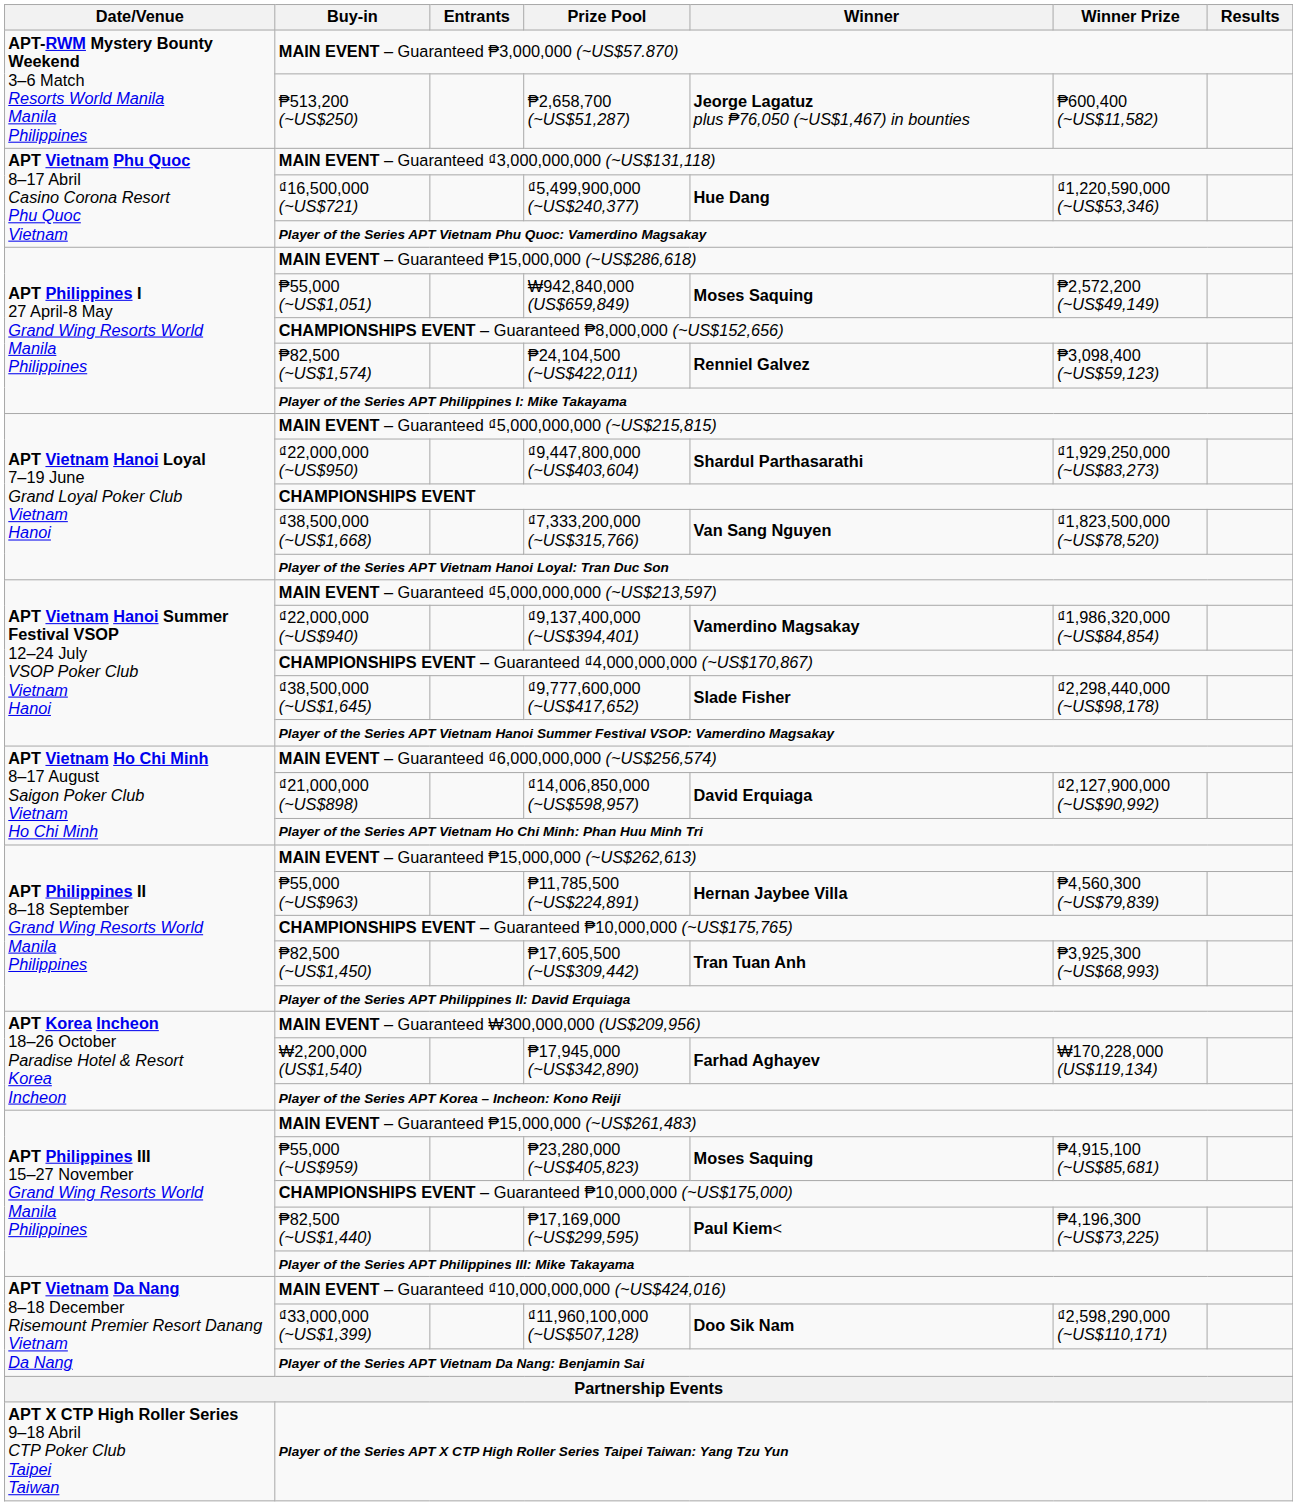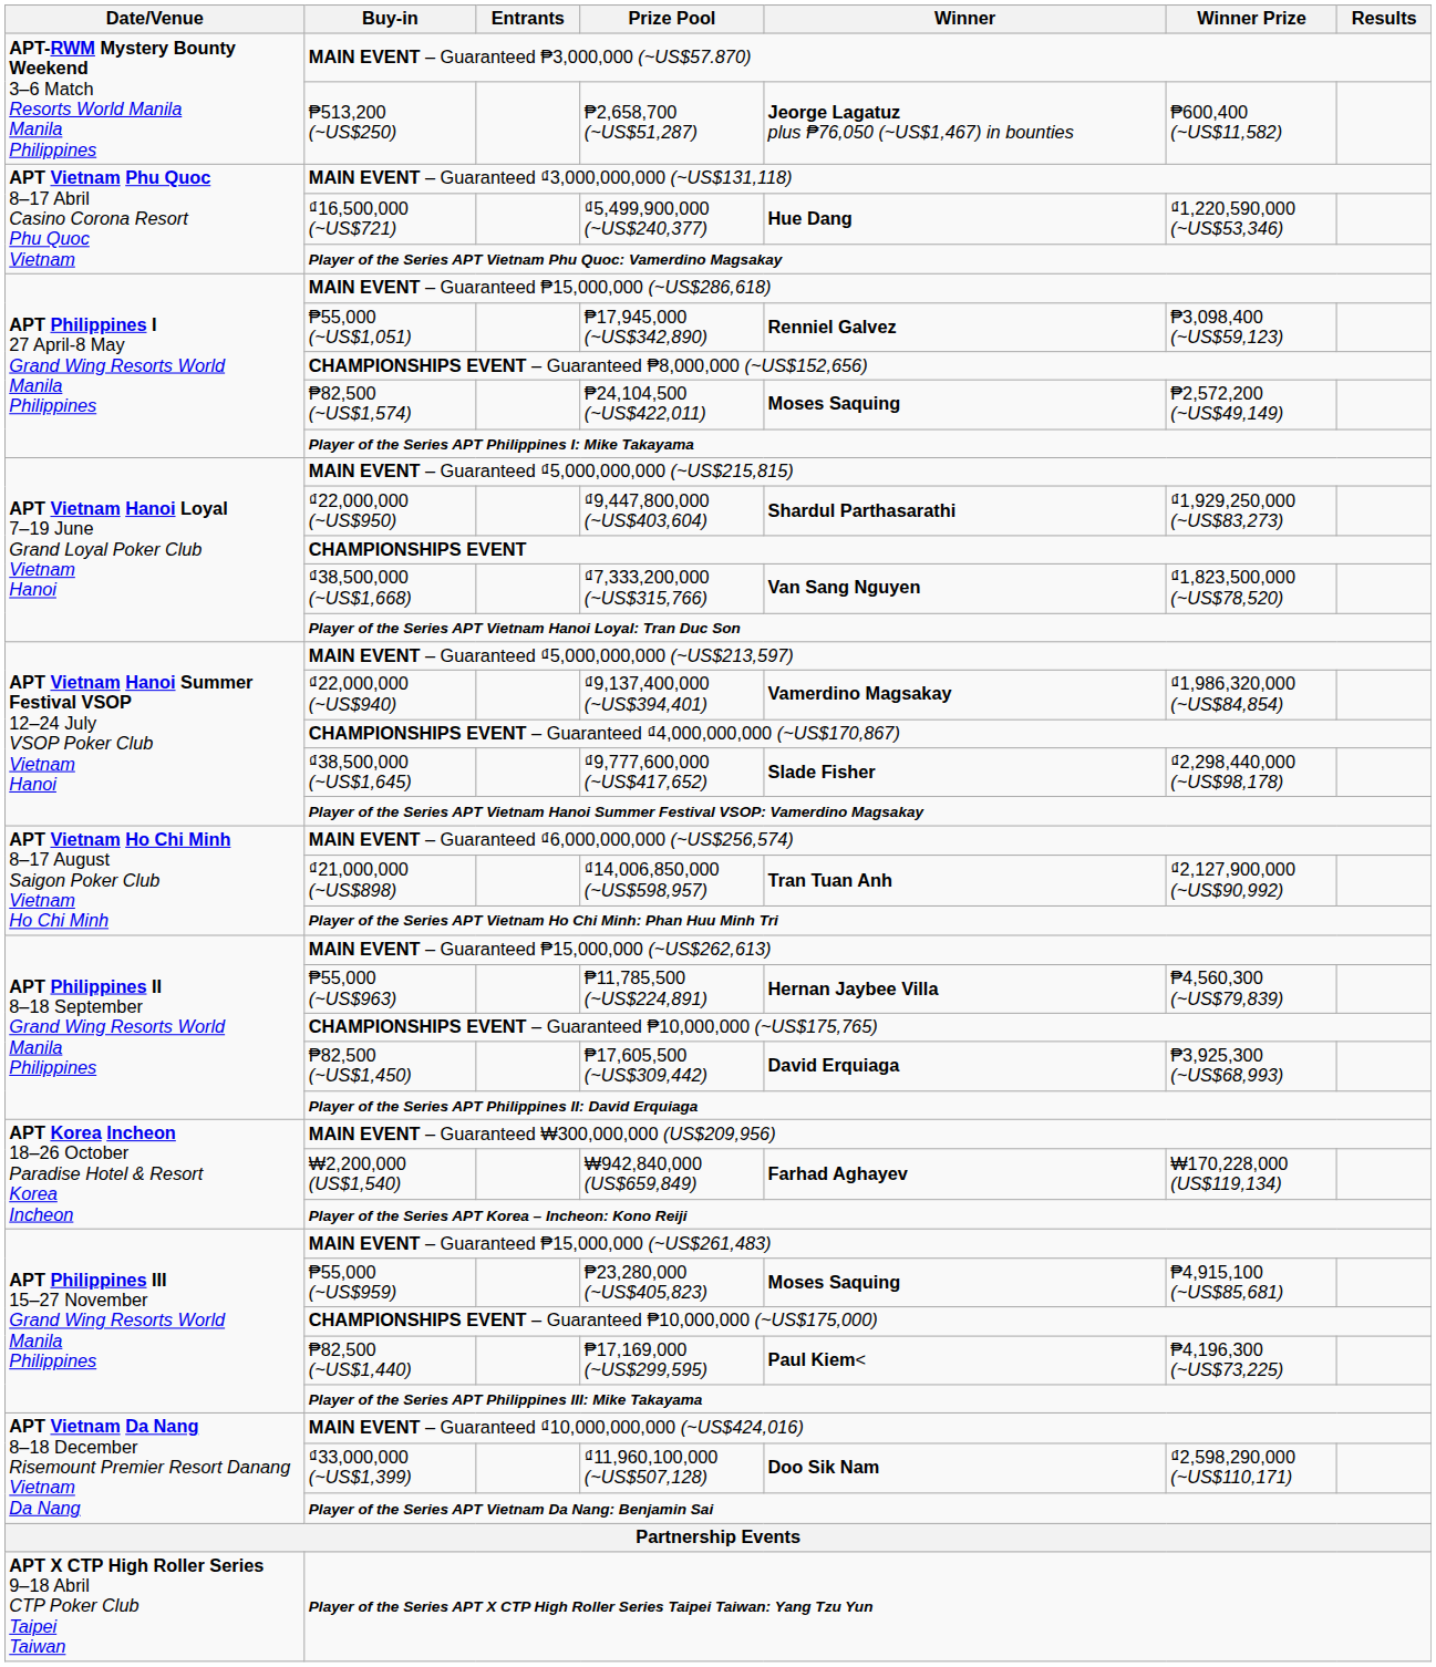 <table class="wikitable" width="100%">
 <tr>
 <th width="21%">Date/Venue</th>
 <th width="12%">Buy-in</th>
 <th !width="11%">Entrants</th>
 <th !width="14%">Prize Pool</th>
 <th !width="18%">Winner</th>
 <th !width="14%">Winner Prize</th>
 <th !width="11%">Results</th>
 </tr>
 <tr>
 <td rowspan="2"> <strong>APT-<a href='#'>RWM</a> Mystery Bounty Weekend</strong><br>3–6 Match<br><em><a href='#'>Resorts World Manila</a><br><a href='#'>Manila</a><br><a href='#'>Philippines</a></em></td>
 <td colspan="6"><strong>MAIN EVENT</strong> – Guaranteed ₱3,000,000 <em>(~US$57.870)</em></td>
 </tr>
 <tr>
 <td>₱513,200<br><em>(~US$250)</em></td>
 <td></td>
 <td>₱2,658,700<br><em>(~US$51,287)</em></td>
 <td> <strong>Jeorge Lagatuz</strong><br><em>plus ₱76,050 (~US$1,467) in bounties</em></td>
 <td>₱600,400<br><em>(~US$11,582)</em></td>
 <td></td>
 </tr>
 <tr>
 <td rowspan="3"> <strong>APT <a href='#'>Vietnam</a> <a href='#'>Phu Quoc</a></strong><br>8–17 Abril<br><em>Casino Corona Resort<br><a href='#'>Phu Quoc</a><br><a href='#'>Vietnam</a></em></td>
 <td colspan="6"><strong>MAIN EVENT</strong> – Guaranteed ₫3,000,000,000 <em>(~US$131,118)</em></td>
 </tr>
 <tr>
 <td>₫16,500,000<br><em>(~US$721)</em></td>
 <td></td>
 <td>₫5,499,900,000<br><em>(~US$240,377)</em></td>
 <td> <strong>Hue Dang</strong></td>
 <td>₫1,220,590,000<br><em>(~US$53,346)</em></td>
 <td></td>
 </tr>
 <tr>
 <td colspan="6"><small><strong><em>Player of the Series<strong> APT Vietnam Phu Quoc:  </strong>Vamerdino Magsakay</em></strong></small></td>
 </tr>
 <tr>
 <td rowspan="5"> <strong>APT <a href='#'>Philippines</a> I</strong><br>27 April-8 May<br><em><a href='#'>Grand Wing Resorts World</a><br><a href='#'>Manila</a><br><a href='#'>Philippines</a></em></td>
 <td colspan="6"><strong>MAIN EVENT</strong> – Guaranteed ₱15,000,000 <em>(~US$286,618)</em></td>
 </tr>
 <tr>
 <td>₱55,000<br><em>(~US$1,051)</em></td>
 <td></td>
-<td>₩942,840,000<br><em>(US$659,849)</em></td>
-<td> <strong>Moses Saquing</strong></td>
-<td>₱2,572,200<br><em>(~US$49,149)</em></td>
+<td>₱17,945,000<br><em>(~US$342,890)</em></td>
+<td> <strong>Renniel Galvez</strong></td>
+<td>₱3,098,400<br><em>(~US$59,123)</em></td>
 <td></td>
 </tr>
 <tr>
 <td colspan="6"><strong>CHAMPIONSHIPS EVENT</strong> – Guaranteed ₱8,000,000 <em>(~US$152,656)</em></td>
 </tr>
 <tr>
 <td>₱82,500<br><em>(~US$1,574)</em></td>
 <td></td>
 <td>₱24,104,500<br><em>(~US$422,011)</em></td>
-<td> <strong>Renniel Galvez</strong></td>
-<td>₱3,098,400<br><em>(~US$59,123)</em></td>
+<td> <strong>Moses Saquing</strong></td>
+<td>₱2,572,200<br><em>(~US$49,149)</em></td>
 <td></td>
 </tr>
 <tr>
 <td colspan="6"><small><strong><em>Player of the Series<strong> APT Philippines I:  </strong>Mike Takayama</em></strong></small></td>
 </tr>
 <tr>
 <td rowspan="5"> <strong>APT <a href='#'>Vietnam</a> <a href='#'>Hanoi</a> Loyal</strong><br>7–19 June<br><em>Grand Loyal Poker Club<br><a href='#'>Vietnam</a><br><a href='#'>Hanoi</a></em></td>
 <td colspan="6"><strong>MAIN EVENT</strong> – Guaranteed ₫5,000,000,000 <em>(~US$215,815)</em></td>
 </tr>
 <tr>
 <td>₫22,000,000<br><em>(~US$950)</em></td>
 <td></td>
 <td>₫9,447,800,000<br><em>(~US$403,604)</em></td>
 <td> <strong>Shardul Parthasarathi</strong></td>
 <td>₫1,929,250,000<br><em>(~US$83,273)</em></td>
 <td></td>
 </tr>
 <tr>
 <td colspan="6"><strong>CHAMPIONSHIPS EVENT</strong></td>
 </tr>
 <tr>
 <td>₫38,500,000<br><em>(~US$1,668)</em></td>
 <td></td>
 <td>₫7,333,200,000<br><em>(~US$315,766)</em></td>
 <td> <strong>Van Sang Nguyen</strong></td>
 <td>₫1,823,500,000<br><em>(~US$78,520)</em></td>
 <td></td>
 </tr>
 <tr>
 <td colspan="6"><small><strong><em>Player of the Series<strong> APT Vietnam Hanoi Loyal:  </strong>Tran Duc Son</em></strong></small></td>
 </tr>
 <tr>
 <td rowspan="5"> <strong>APT <a href='#'>Vietnam</a> <a href='#'>Hanoi</a> Summer Festival VSOP </strong><br>12–24 July<br><em>VSOP Poker Club<br><a href='#'>Vietnam</a><br><a href='#'>Hanoi</a></em></td>
 <td colspan="6"><strong>MAIN EVENT</strong> – Guaranteed ₫5,000,000,000 <em>(~US$213,597)</em></td>
 </tr>
 <tr>
 <td>₫22,000,000<br><em>(~US$940)</em></td>
 <td></td>
 <td>₫9,137,400,000<br><em>(~US$394,401)</em></td>
 <td> <strong>Vamerdino Magsakay</strong></td>
 <td>₫1,986,320,000<br><em>(~US$84,854)</em></td>
 <td></td>
 </tr>
 <tr>
 <td colspan="6"><strong>CHAMPIONSHIPS EVENT</strong> – Guaranteed ₫4,000,000,000 <em>(~US$170,867)</em></td>
 </tr>
 <tr>
 <td>₫38,500,000<br><em>(~US$1,645)</em></td>
 <td></td>
 <td>₫9,777,600,000<br><em>(~US$417,652)</em></td>
 <td> <strong>Slade Fisher</strong></td>
 <td>₫2,298,440,000<br><em>(~US$98,178)</em></td>
 <td></td>
 </tr>
 <tr>
 <td colspan="6"><small><strong><em>Player of the Series<strong> APT Vietnam Hanoi Summer Festival VSOP:  </strong>Vamerdino Magsakay</em></strong></small></td>
 </tr>
 <tr>
 <td rowspan="3"> <strong>APT <a href='#'>Vietnam</a> <a href='#'>Ho Chi Minh</a></strong><br>8–17 August<br><em>Saigon Poker Club<br><a href='#'>Vietnam</a><br><a href='#'>Ho Chi Minh</a></em></td>
 <td colspan="6"><strong>MAIN EVENT</strong> – Guaranteed ₫6,000,000,000 <em>(~US$256,574)</em></td>
 </tr>
 <tr>
 <td>₫21,000,000<br><em>(~US$898)</em></td>
 <td></td>
 <td>₫14,006,850,000<br><em>(~US$598,957)</em></td>
-<td> <strong>David Erquiaga</strong></td>
+<td> <strong>Tran Tuan Anh</strong></td>
 <td>₫2,127,900,000<br><em>(~US$90,992)</em></td>
 <td></td>
 </tr>
 <tr>
 <td colspan="6"><small><strong><em>Player of the Series<strong> APT Vietnam Ho Chi Minh:  </strong>Phan Huu Minh Tri</em></strong></small></td>
 </tr>
 <tr>
 <td rowspan="5"> <strong>APT <a href='#'>Philippines</a> II</strong><br>8–18 September<br><em><a href='#'>Grand Wing Resorts World</a><br><a href='#'>Manila</a><br><a href='#'>Philippines</a></em></td>
 <td colspan="6"><strong>MAIN EVENT</strong> – Guaranteed ₱15,000,000 <em>(~US$262,613)</em></td>
 </tr>
 <tr>
 <td>₱55,000<br><em>(~US$963)</em></td>
 <td></td>
 <td>₱11,785,500<br><em>(~US$224,891)</em></td>
 <td> <strong>Hernan Jaybee Villa</strong></td>
 <td>₱4,560,300<br><em>(~US$79,839)</em></td>
 <td></td>
 </tr>
 <tr>
 <td colspan="6"><strong>CHAMPIONSHIPS EVENT</strong> – Guaranteed ₱10,000,000 <em>(~US$175,765)</em></td>
 </tr>
 <tr>
 <td>₱82,500<br><em>(~US$1,450)</em></td>
 <td></td>
 <td>₱17,605,500<br><em>(~US$309,442)</em></td>
-<td> <strong>Tran Tuan Anh</strong></td>
+<td> <strong>David Erquiaga</strong></td>
 <td>₱3,925,300<br><em>(~US$68,993)</em></td>
 <td></td>
 </tr>
 <tr>
 <td colspan="6"><small><strong><em>Player of the Series<strong> APT Philippines II:  </strong>David Erquiaga</em></strong></small></td>
 </tr>
 <tr>
 <td rowspan="3"> <strong>APT <a href='#'>Korea</a> <a href='#'>Incheon</a></strong><br>18–26 October<br><em>Paradise Hotel & Resort<br><a href='#'>Korea</a><br><a href='#'>Incheon</a></em></td>
 <td colspan="6"><strong>MAIN EVENT</strong> – Guaranteed ₩300,000,000 <em>(US$209,956)</em></td>
 </tr>
 <tr>
 <td>₩2,200,000<br><em>(US$1,540)</em></td>
 <td></td>
-<td>₱17,945,000<br><em>(~US$342,890)</em></td>
+<td>₩942,840,000<br><em>(US$659,849)</em></td>
 <td> <strong>Farhad Aghayev</strong></td>
 <td>₩170,228,000<br><em>(US$119,134)</em></td>
 <td></td>
 </tr>
 <tr>
 <td colspan="6"><small><strong><em>Player of the Series<strong> APT Korea – Incheon:  </strong>Kono Reiji</em></strong></small></td>
 </tr>
 <tr>
 <td rowspan="5"> <strong>APT <a href='#'>Philippines</a> III</strong><br>15–27 November<br><em><a href='#'>Grand Wing Resorts World</a><br><a href='#'>Manila</a><br><a href='#'>Philippines</a></em></td>
 <td colspan="6"><strong>MAIN EVENT</strong> – Guaranteed ₱15,000,000 <em>(~US$261,483)</em></td>
 </tr>
 <tr>
 <td>₱55,000<br><em>(~US$959)</em></td>
 <td></td>
 <td>₱23,280,000<br><em>(~US$405,823)</em></td>
 <td> <strong>Moses Saquing</strong></td>
 <td>₱4,915,100<br><em>(~US$85,681)</em></td>
 <td></td>
 </tr>
 <tr>
 <td colspan="6"><strong>CHAMPIONSHIPS EVENT</strong> – Guaranteed ₱10,000,000 <em>(~US$175,000)</em></td>
 </tr>
 <tr>
 <td>₱82,500<br><em>(~US$1,440)</em></td>
 <td></td>
 <td>₱17,169,000<br><em>(~US$299,595)</em></td>
 <td> <strong>Paul Kiem</strong><</td>
 <td>₱4,196,300<br><em>(~US$73,225)</em></td>
 <td></td>
 </tr>
 <tr>
 <td colspan="6"><small><strong><em>Player of the Series<strong> APT Philippines III:  </strong>Mike Takayama</em></strong></small></td>
 </tr>
 <tr>
 <td rowspan="3"> <strong>APT <a href='#'>Vietnam</a> <a href='#'>Da Nang</a></strong><br>8–18 December<br><em>Risemount Premier Resort Danang<br><a href='#'>Vietnam</a><br><a href='#'>Da Nang</a></em></td>
 <td colspan="6"><strong>MAIN EVENT</strong> – Guaranteed ₫10,000,000,000 <em>(~US$424,016)</em></td>
 </tr>
 <tr>
 <td>₫33,000,000<br><em>(~US$1,399)</em></td>
 <td></td>
 <td>₫11,960,100,000<br><em>(~US$507,128)</em></td>
 <td> <strong>Doo Sik Nam</strong></td>
 <td>₫2,598,290,000<br><em>(~US$110,171)</em></td>
 <td></td>
 </tr>
 <tr>
 <td colspan="6"><small><strong><em>Player of the Series<strong> APT Vietnam Da Nang:  </strong>Benjamin Sai</em></strong></small></td>
 </tr>
 <tr>
 <th colspan="7">Partnership Events</th>
 </tr>
 <tr>
 <td> <strong>APT X CTP High Roller Series</strong><br>9–18 Abril<br><em>CTP Poker Club<br><a href='#'>Taipei</a><br><a href='#'>Taiwan</a></em></td>
 <td colspan="6"><small><strong><em>Player of the Series<strong> APT X CTP High Roller Series Taipei Taiwan:  </strong>Yang Tzu Yun</em></strong></small></td>
 </tr>
 </table>
